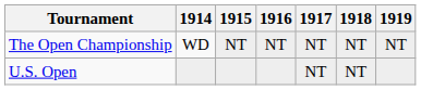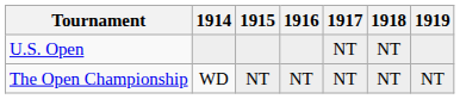 <table class="wikitable" style="font-size:95%;text-align:center;">
 <tr>
 <th>Tournament</th>
 <th>1914</th>
 <th>1915</th>
 <th>1916</th>
 <th>1917</th>
 <th>1918</th>
 <th>1919</th>
 </tr>
 <tr>
+<td align=left><a href='#'>U.S. Open</a></td>
+<td style="background:#eeeeee;"></td>
+<td style="background:#eeeeee;"></td>
+<td style="background:#eeeeee;"></td>
+<td style="background:#eeeeee;">NT</td>
+<td style="background:#eeeeee;">NT</td>
+<td style="background:#eeeeee;"></td>
+</tr>
+<tr>
 <td align=left><a href='#'>The Open Championship</a></td>
 <td>WD</td>
 <td style="background:#eeeeee;">NT</td>
 <td style="background:#eeeeee;">NT</td>
 <td style="background:#eeeeee;">NT</td>
 <td style="background:#eeeeee;">NT</td>
 <td style="background:#eeeeee;">NT</td>
 </tr>
-<tr>
-<td align=left><a href='#'>U.S. Open</a></td>
-<td style="background:#eeeeee;"></td>
-<td style="background:#eeeeee;"></td>
-<td style="background:#eeeeee;"></td>
-<td style="background:#eeeeee;">NT</td>
-<td style="background:#eeeeee;">NT</td>
-<td style="background:#eeeeee;"></td>
-</tr>
 </table>
